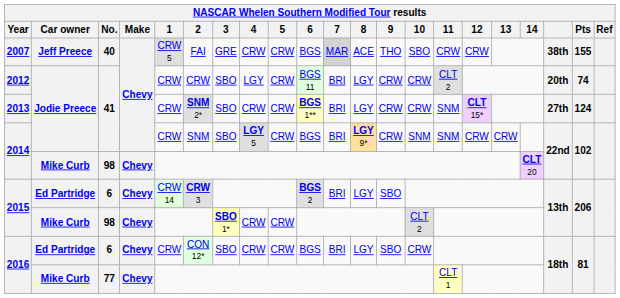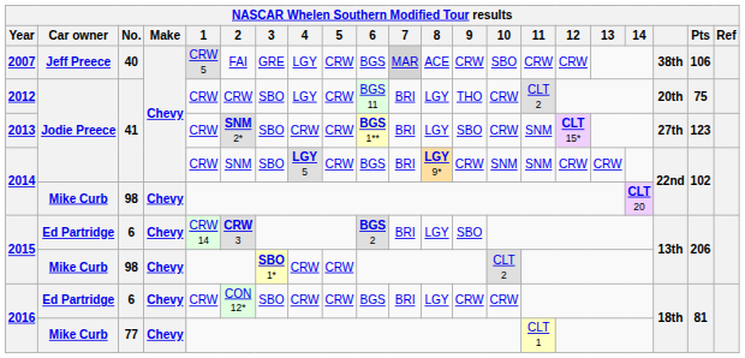 <table class="wikitable" style="text-align:center; font-size:75%">
 <tr>
 <th colspan=21><a href='#'>NASCAR Whelen Southern Modified Tour</a> results</th>
 </tr>
 <tr>
 <th>Year</th>
 <th>Car owner</th>
 <th>No.</th>
 <th>Make</th>
 <th>1</th>
 <th>2</th>
 <th>3</th>
 <th>4</th>
 <th>5</th>
 <th>6</th>
 <th>7</th>
 <th>8</th>
 <th>9</th>
 <th>10</th>
 <th>11</th>
 <th>12</th>
 <th>13</th>
 <th>14</th>
 <th></th>
 <th>Pts</th>
 <th>Ref</th>
 </tr>
 <tr>
 <th><a href='#'>2007</a></th>
 <th><a href='#'>Jeff Preece</a></th>
 <th>40</th>
 <th rowspan=4><a href='#'>Chevy</a></th>
 <td style="background:#DFDFDF;"><a href='#'>CRW</a><br><small>5</small></td>
 <td><a href='#'>FAI</a></td>
 <td><a href='#'>GRE</a></td>
-<td><a href='#'>CRW</a></td>
+<td><a href='#'>LGY</a></td>
 <td><a href='#'>CRW</a></td>
 <td><a href='#'>BGS</a></td>
 <td style="background: lightgrey;"><a href='#'>MAR</a></td>
 <td><a href='#'>ACE</a></td>
-<td><a href='#'>THO</a></td>
+<td><a href='#'>CRW</a></td>
 <td><a href='#'>SBO</a></td>
 <td><a href='#'>CRW</a></td>
 <td><a href='#'>CRW</a></td>
 <td colspan=2></td>
 <th>38th</th>
-<th>155</th>
+<th>106</th>
 <th></th>
 </tr>
 <tr>
 <th><a href='#'>2012</a></th>
 <th rowspan=3><a href='#'>Jodie Preece</a></th>
 <th rowspan=3>41</th>
 <td><a href='#'>CRW</a></td>
 <td><a href='#'>CRW</a></td>
 <td><a href='#'>SBO</a></td>
 <td><a href='#'>LGY</a></td>
 <td><a href='#'>CRW</a></td>
 <td style="background:#DFFFDF;"><a href='#'>BGS</a><br><small>11</small></td>
 <td><a href='#'>BRI</a></td>
 <td><a href='#'>LGY</a></td>
-<td><a href='#'>CRW</a></td>
+<td><a href='#'>THO</a></td>
 <td><a href='#'>CRW</a></td>
 <td style="background:#DFDFDF;"><a href='#'>CLT</a><br><small>2</small></td>
 <td colspan=3></td>
 <th>20th</th>
-<th>74</th>
+<th>75</th>
 <th></th>
 </tr>
 <tr>
 <th><a href='#'>2013</a></th>
 <td><a href='#'>CRW</a></td>
 <td style="background:#DFDFDF;"><strong><a href='#'>SNM</a></strong><br><small>2*</small></td>
 <td><a href='#'>SBO</a></td>
 <td><a href='#'>CRW</a></td>
 <td><a href='#'>CRW</a></td>
 <td style="background:#FFFFBF;"><strong><a href='#'>BGS</a></strong><br><small>1**</small></td>
 <td><a href='#'>BRI</a></td>
 <td><a href='#'>LGY</a></td>
-<td><a href='#'>CRW</a></td>
+<td><a href='#'>SBO</a></td>
 <td><a href='#'>CRW</a></td>
 <td><a href='#'>SNM</a></td>
 <td style="background:#EFCFFF;"><strong><a href='#'>CLT</a></strong><br><small>15*</small></td>
 <td colspan=2></td>
 <th>27th</th>
-<th>124</th>
+<th>123</th>
 <th></th>
 </tr>
 <tr>
 <th rowspan=2><a href='#'>2014</a></th>
 <td><a href='#'>CRW</a></td>
 <td><a href='#'>SNM</a></td>
 <td><a href='#'>SBO</a></td>
 <td style="background:#DFDFDF;"><strong><a href='#'>LGY</a></strong><br><small>5</small></td>
 <td><a href='#'>CRW</a></td>
 <td><a href='#'>BGS</a></td>
 <td><a href='#'>BRI</a></td>
 <td style="background:#FFDF9F;"><strong><a href='#'>LGY</a></strong><br><small>9*</small></td>
 <td><a href='#'>CRW</a></td>
 <td><a href='#'>SNM</a></td>
 <td><a href='#'>SNM</a></td>
 <td><a href='#'>CRW</a></td>
 <td><a href='#'>CRW</a></td>
 <td></td>
 <th rowspan=2>22nd</th>
 <th rowspan=2>102</th>
 <th rowspan=2></th>
 </tr>
 <tr>
 <th><a href='#'>Mike Curb</a></th>
 <th>98</th>
 <th><a href='#'>Chevy</a></th>
 <td colspan=13></td>
 <td style="background:#EFCFFF;"><strong><a href='#'>CLT</a></strong><br><small>20</small></td>
 </tr>
 <tr>
 <th rowspan=2><a href='#'>2015</a></th>
 <th><a href='#'>Ed Partridge</a></th>
 <th>6</th>
 <th><a href='#'>Chevy</a></th>
 <td style="background:#DFFFDF;"><a href='#'>CRW</a><br><small>14</small></td>
 <td style="background:#DFDFDF;"><strong><a href='#'>CRW</a></strong><br><small>3</small></td>
 <td colspan=3></td>
 <td style="background:#DFDFDF;"><strong><a href='#'>BGS</a></strong><br><small>2</small></td>
 <td><a href='#'>BRI</a></td>
 <td><a href='#'>LGY</a></td>
 <td><a href='#'>SBO</a></td>
 <td colspan=5></td>
 <th rowspan=2>13th</th>
 <th rowspan=2>206</th>
 <th rowspan=2></th>
 </tr>
 <tr>
 <th><a href='#'>Mike Curb</a></th>
 <th>98</th>
 <th><a href='#'>Chevy</a></th>
 <td colspan=2></td>
 <td style="background:#FFFFBF;"><strong><a href='#'>SBO</a></strong><br><small>1*</small></td>
 <td><a href='#'>CRW</a></td>
 <td><a href='#'>CRW</a></td>
 <td colspan=4></td>
 <td style="background:#DFDFDF;"><a href='#'>CLT</a><br><small>2</small></td>
 <td colspan=4></td>
 </tr>
 <tr>
 <th rowspan=2><a href='#'>2016</a></th>
 <th><a href='#'>Ed Partridge</a></th>
 <th>6</th>
 <th><a href='#'>Chevy</a></th>
 <td><a href='#'>CRW</a></td>
 <td style="background:#DFFFDF;"><a href='#'>CON</a><br><small>12*</small></td>
 <td><a href='#'>SBO</a></td>
 <td><a href='#'>CRW</a></td>
 <td><a href='#'>CRW</a></td>
 <td><a href='#'>BGS</a></td>
 <td><a href='#'>BRI</a></td>
 <td><a href='#'>LGY</a></td>
-<td><a href='#'>SBO</a></td>
+<td><a href='#'>CRW</a></td>
 <td><a href='#'>CRW</a></td>
 <td colspan=4></td>
 <th rowspan=2>18th</th>
 <th rowspan=2>81</th>
 <th rowspan=2></th>
 </tr>
 <tr>
 <th><a href='#'>Mike Curb</a></th>
 <th>77</th>
 <th><a href='#'>Chevy</a></th>
 <td colspan=10></td>
 <td style="background:#FFFFBF;"><a href='#'>CLT</a><br><small>1</small></td>
 <td colspan=3></td>
 </tr>
 </table>
